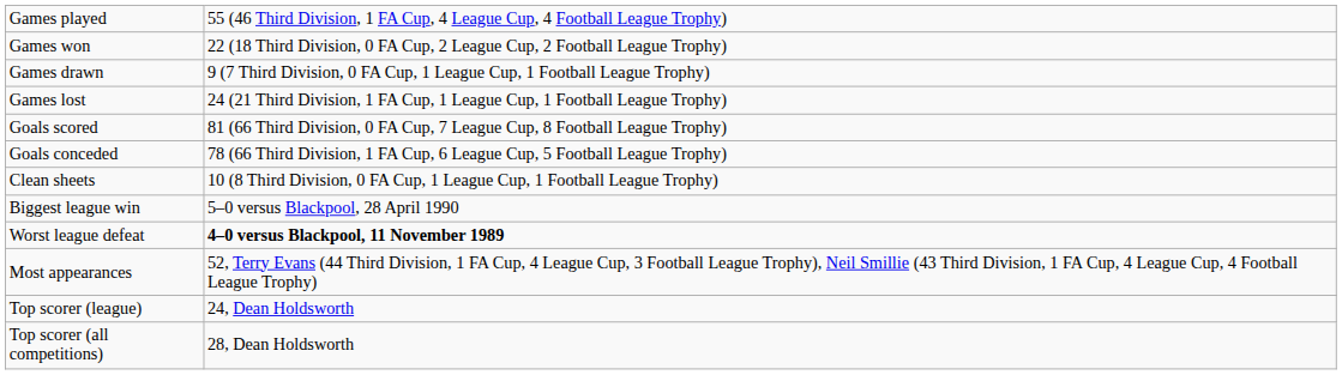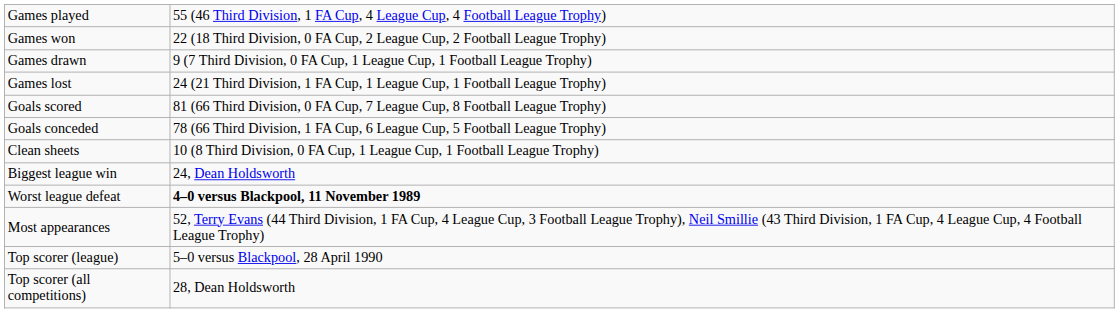 <table class="wikitable">
 <tr>
 <td>Games played</td>
 <td>55 (46 <a href='#'>Third Division</a>, 1 <a href='#'>FA Cup</a>, 4 <a href='#'>League Cup</a>, 4 <a href='#'>Football League Trophy</a>)</td>
 </tr>
 <tr>
 <td>Games won</td>
 <td>22 (18 Third Division, 0 FA Cup, 2 League Cup, 2 Football League Trophy)</td>
 </tr>
 <tr>
 <td>Games drawn</td>
 <td>9 (7 Third Division, 0 FA Cup, 1 League Cup, 1 Football League Trophy)</td>
 </tr>
 <tr>
 <td>Games lost</td>
 <td>24 (21 Third Division, 1 FA Cup, 1 League Cup, 1 Football League Trophy)</td>
 </tr>
 <tr>
 <td>Goals scored</td>
 <td>81 (66 Third Division, 0 FA Cup, 7 League Cup, 8 Football League Trophy)</td>
 </tr>
 <tr>
 <td>Goals conceded</td>
 <td>78 (66 Third Division, 1 FA Cup, 6 League Cup, 5 Football League Trophy)</td>
 </tr>
 <tr>
 <td>Clean sheets</td>
 <td>10 (8 Third Division, 0 FA Cup, 1 League Cup, 1 Football League Trophy)</td>
 </tr>
 <tr>
 <td>Biggest league win</td>
-<td>5–0 versus <a href='#'>Blackpool</a>, 28 April 1990</td>
+<td>24, <a href='#'>Dean Holdsworth</a></td>
 </tr>
 <tr>
 <td>Worst league defeat</td>
 <td><strong>4–0 versus Blackpool, 11 November 1989</strong></td>
 </tr>
 <tr>
 <td>Most appearances</td>
 <td>52, <a href='#'>Terry Evans</a> (44 Third Division, 1 FA Cup, 4 League Cup, 3 Football League Trophy), <a href='#'>Neil Smillie</a> (43 Third Division, 1 FA Cup, 4 League Cup, 4 Football League Trophy)</td>
 </tr>
 <tr>
 <td>Top scorer (league)</td>
-<td>24, <a href='#'>Dean Holdsworth</a></td>
+<td>5–0 versus <a href='#'>Blackpool</a>, 28 April 1990</td>
 </tr>
 <tr>
 <td>Top scorer (all competitions)</td>
 <td>28, Dean Holdsworth</td>
 </tr>
 </table>
